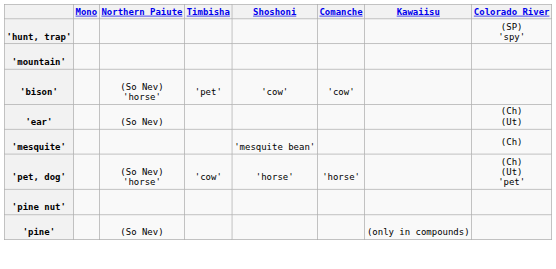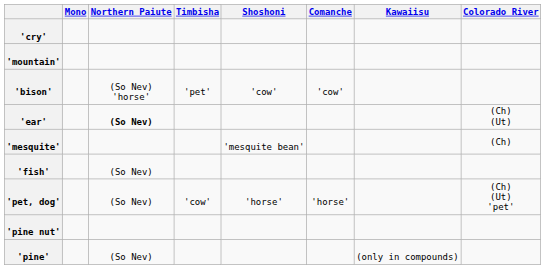 <table class="wikitable" style="text-align: center">
 <tr>
 <th></th>
 <th><a href='#'>Mono</a></th>
 <th><a href='#'>Northern Paiute</a></th>
 <th><a href='#'>Timbisha</a></th>
 <th><a href='#'>Shoshoni</a></th>
 <th><a href='#'>Comanche</a></th>
 <th><a href='#'>Kawaiisu</a></th>
 <th><a href='#'>Colorado River</a></th>
 </tr>
 <tr>
-<th> <br> 'hunt, trap'</th>
+<th> <br> 'cry'</th>
 <td></td>
 <td></td>
 <td></td>
 <td></td>
 <td></td>
 <td></td>
-<td> (SP) <br> 'spy'</td>
+<td></td>
 </tr>
 <tr>
 <th> <br> 'mountain'</th>
 <td></td>
 <td></td>
 <td></td>
 <td></td>
 <td></td>
 <td></td>
 <td></td>
 </tr>
 <tr>
 <th> <br> 'bison'</th>
 <td></td>
 <td> <br>  (So Nev) <br> 'horse'</td>
 <td> <br> 'pet'</td>
 <td> <br> 'cow'</td>
 <td> <br> 'cow'</td>
 <td></td>
 <td></td>
 </tr>
 <tr>
 <th> <br> 'ear'</th>
 <td></td>
-<td> <br>  (So Nev)</td>
+<td><strong> <br>  (So Nev)</strong></td>
 <td></td>
 <td></td>
 <td></td>
 <td></td>
 <td> (Ch) <br>  (Ut)</td>
 </tr>
 <tr>
 <th> <br> 'mesquite'</th>
 <td></td>
 <td></td>
 <td></td>
 <td> <br> 'mesquite bean'</td>
 <td></td>
 <td></td>
 <td> (Ch)</td>
 </tr>
 <tr>
+<th> <br> 'fish'</th>
+<td></td>
+<td> <br>  (So Nev)</td>
+<td></td>
+<td></td>
+<td></td>
+<td></td>
+<td></td>
+</tr>
+<tr>
 <th> <br> 'pet, dog'</th>
 <td></td>
-<td> <br>  (So Nev) <br> 'horse'</td>
+<td> <br>  (So Nev)</td>
 <td> <br> 'cow'</td>
 <td> <br> 'horse'</td>
 <td> <br> 'horse'</td>
 <td></td>
 <td> (Ch)<br>  (Ut) <br> 'pet'</td>
 </tr>
 <tr>
 <th> <br> 'pine nut'</th>
 <td></td>
 <td></td>
 <td></td>
 <td></td>
 <td></td>
 <td></td>
 <td></td>
 </tr>
 <tr>
 <th> <br> 'pine'</th>
 <td></td>
 <td> <br>  (So Nev)</td>
 <td></td>
 <td></td>
 <td></td>
 <td> <br> (only in compounds)</td>
 <td></td>
 </tr>
 </table>
